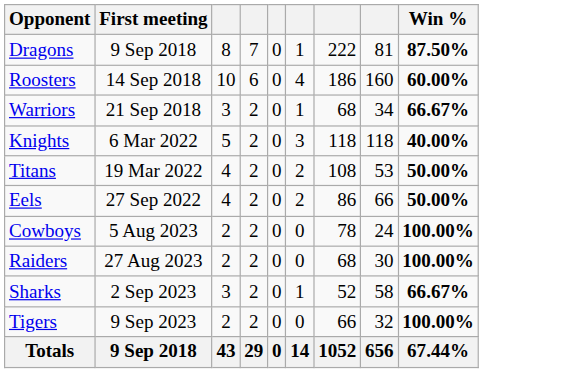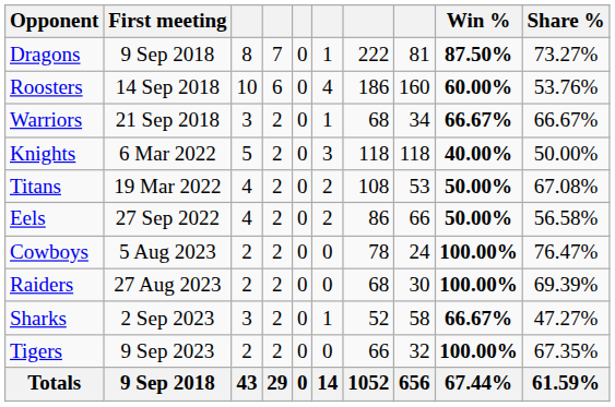 <table class="wikitable sortable" style="text-align:center;">
 <tr>
 <th>Opponent</th>
 <th>First meeting</th>
 <th></th>
 <th></th>
 <th></th>
 <th></th>
 <th></th>
 <th></th>
 <th>Win %</th>
+<th>Share %</th>
 </tr>
 <tr>
 <td align=left> <a href='#'>Dragons</a></td>
 <td>9 Sep 2018</td>
 <td>8</td>
 <td>7</td>
 <td>0</td>
 <td>1</td>
 <td align=right>222</td>
 <td align=right>81</td>
 <td><strong>87.50%</strong></td>
+<td>73.27%</td>
 </tr>
 <tr>
 <td align=left> <a href='#'>Roosters</a></td>
 <td>14 Sep 2018</td>
 <td>10</td>
 <td>6</td>
 <td>0</td>
 <td>4</td>
 <td align=right>186</td>
 <td align=right>160</td>
 <td><strong>60.00%</strong></td>
+<td>53.76%</td>
 </tr>
 <tr>
 <td align=left> <a href='#'>Warriors</a></td>
 <td>21 Sep 2018</td>
 <td>3</td>
 <td>2</td>
 <td>0</td>
 <td>1</td>
 <td align=right>68</td>
 <td align=right>34</td>
 <td><strong>66.67%</strong></td>
+<td>66.67%</td>
 </tr>
 <tr>
 <td align=left> <a href='#'>Knights</a></td>
 <td>6 Mar 2022</td>
 <td>5</td>
 <td>2</td>
 <td>0</td>
 <td>3</td>
 <td align=right>118</td>
 <td align=right>118</td>
 <td><strong>40.00%</strong></td>
+<td>50.00%</td>
 </tr>
 <tr>
 <td align=left> <a href='#'>Titans</a></td>
 <td>19 Mar 2022</td>
 <td>4</td>
 <td>2</td>
 <td>0</td>
 <td>2</td>
 <td align=right>108</td>
 <td align=right>53</td>
 <td><strong>50.00%</strong></td>
+<td>67.08%</td>
 </tr>
 <tr>
 <td align=left> <a href='#'>Eels</a></td>
 <td>27 Sep 2022</td>
 <td>4</td>
 <td>2</td>
 <td>0</td>
 <td>2</td>
 <td align=right>86</td>
 <td align=right>66</td>
 <td><strong>50.00%</strong></td>
+<td>56.58%</td>
 </tr>
 <tr>
 <td align=left> <a href='#'>Cowboys</a></td>
 <td>5 Aug 2023</td>
 <td>2</td>
 <td>2</td>
 <td>0</td>
 <td>0</td>
 <td align=right>78</td>
 <td align=right>24</td>
 <td><strong>100.00%</strong></td>
+<td>76.47%</td>
 </tr>
 <tr>
 <td align=left> <a href='#'>Raiders</a></td>
 <td>27 Aug 2023</td>
 <td>2</td>
 <td>2</td>
 <td>0</td>
 <td>0</td>
 <td align=right>68</td>
 <td align=right>30</td>
 <td><strong>100.00%</strong></td>
+<td>69.39%</td>
 </tr>
 <tr>
 <td align=left> <a href='#'>Sharks</a></td>
 <td>2 Sep 2023</td>
 <td>3</td>
 <td>2</td>
 <td>0</td>
 <td>1</td>
 <td align=right>52</td>
 <td align=right>58</td>
 <td><strong>66.67%</strong></td>
+<td>47.27%</td>
 </tr>
 <tr>
 <td align=left> <a href='#'>Tigers</a></td>
 <td>9 Sep 2023</td>
 <td>2</td>
 <td>2</td>
 <td>0</td>
 <td>0</td>
 <td align=right>66</td>
 <td align=right>32</td>
 <td><strong>100.00%</strong></td>
+<td>67.35%</td>
 </tr>
 <tr>
 <th align=left>Totals</th>
 <th>9 Sep 2018</th>
 <th>43</th>
 <th>29</th>
 <th>0</th>
 <th>14</th>
 <th style="text-align:right;">1052</th>
 <th style="text-align:right;">656</th>
 <th><strong>67.44%</strong></th>
+<th>61.59%</th>
 </tr>
 </table>
